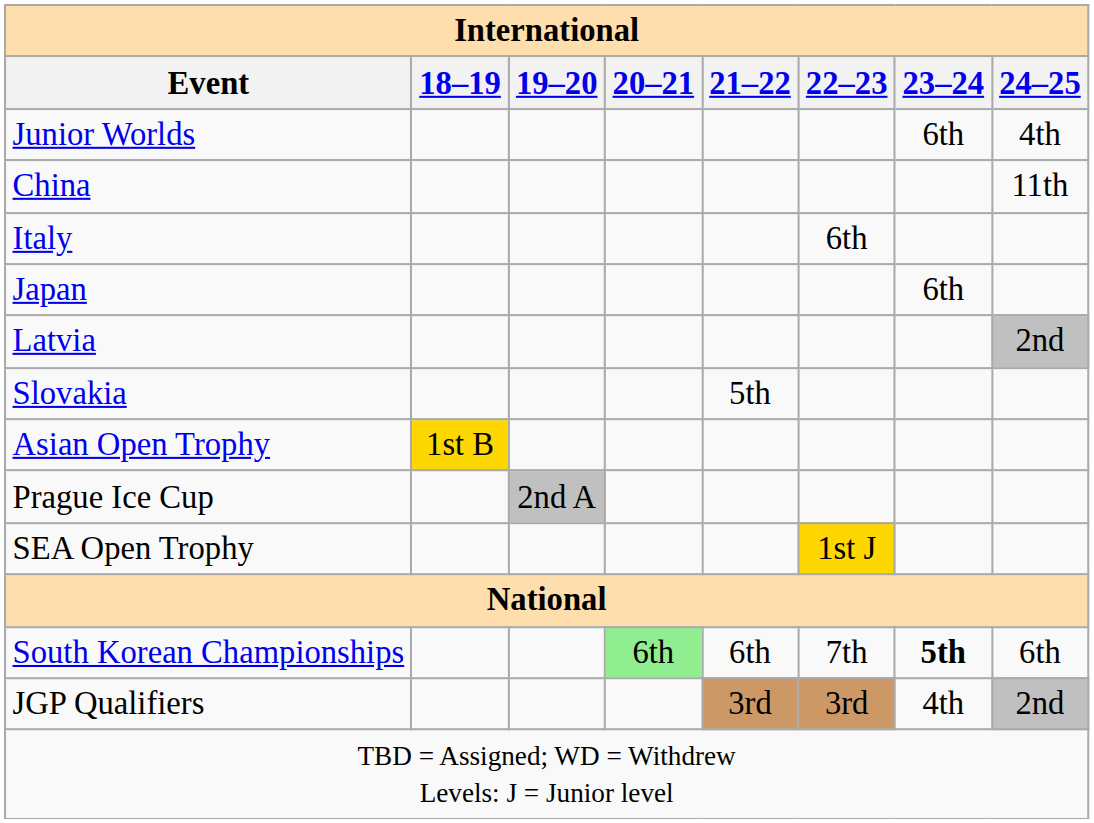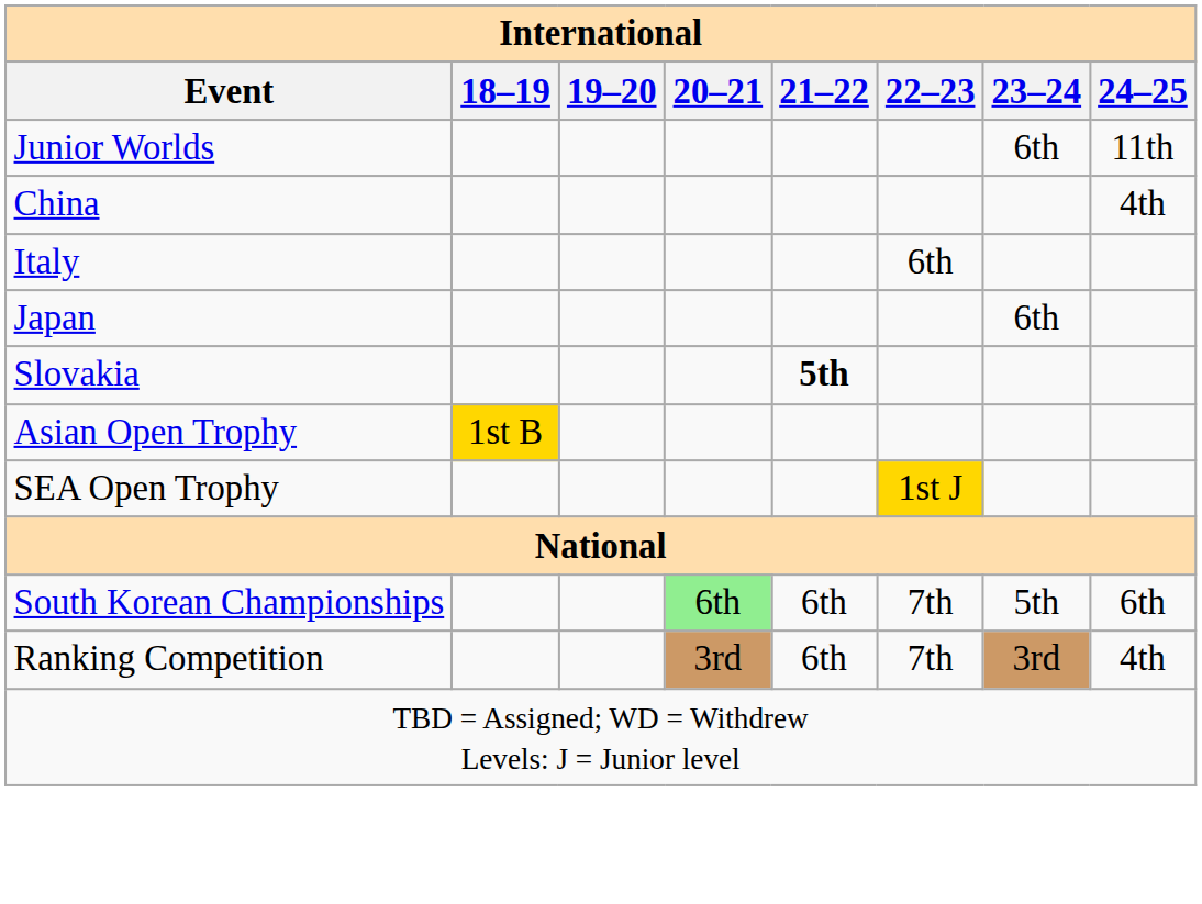 <table class="wikitable" style="text-align:center">
 <tr>
 <th colspan="8" style="background-color: #ffdead; " align="center">International</th>
 </tr>
 <tr>
 <th>Event</th>
 <th><a href='#'>18–19</a></th>
 <th><a href='#'>19–20</a></th>
 <th><a href='#'>20–21</a></th>
 <th><a href='#'>21–22</a></th>
 <th><a href='#'>22–23</a></th>
 <th><a href='#'>23–24</a></th>
 <th><a href='#'>24–25</a></th>
 </tr>
 <tr>
 <td align=left><a href='#'>Junior Worlds</a></td>
 <td></td>
 <td></td>
 <td></td>
 <td></td>
 <td></td>
 <td>6th</td>
-<td>4th</td>
+<td>11th</td>
 </tr>
 <tr>
 <td align=left> <a href='#'>China</a></td>
 <td></td>
 <td></td>
 <td></td>
 <td></td>
 <td></td>
 <td></td>
-<td>11th</td>
+<td>4th</td>
 </tr>
 <tr>
 <td align=left> <a href='#'>Italy</a></td>
 <td></td>
 <td></td>
 <td></td>
 <td></td>
 <td>6th</td>
 <td></td>
 <td></td>
 </tr>
 <tr>
 <td align=left> <a href='#'>Japan</a></td>
 <td></td>
 <td></td>
 <td></td>
 <td></td>
 <td></td>
 <td>6th</td>
 <td></td>
 </tr>
 <tr>
-<td align=left> <a href='#'>Latvia</a></td>
-<td></td>
-<td></td>
-<td></td>
-<td></td>
-<td></td>
-<td></td>
-<td bgcolor=silver>2nd</td>
-</tr>
-<tr>
 <td align=left> <a href='#'>Slovakia</a></td>
 <td></td>
 <td></td>
 <td></td>
-<td>5th</td>
+<td><strong>5th</strong></td>
 <td></td>
 <td></td>
 <td></td>
 </tr>
 <tr>
 <td align=left><a href='#'>Asian Open Trophy</a></td>
 <td bgcolor=gold>1st B</td>
 <td></td>
-<td></td>
-<td></td>
-<td></td>
-<td></td>
-<td></td>
-</tr>
-<tr>
-<td align=left>Prague Ice Cup</td>
-<td></td>
-<td bgcolor=silver>2nd A</td>
 <td></td>
 <td></td>
 <td></td>
 <td></td>
 <td></td>
 </tr>
 <tr>
 <td align=left>SEA Open Trophy</td>
 <td></td>
 <td></td>
 <td></td>
 <td></td>
 <td bgcolor=gold>1st J</td>
 <td></td>
 <td></td>
 </tr>
 <tr>
 <th colspan="8" style="background-color: #ffdead; " align="center">National</th>
 </tr>
 <tr>
 <td align="left"><a href='#'>South Korean Championships</a></td>
 <td></td>
 <td></td>
 <td style="background: lightgreen;">6th</td>
 <td>6th</td>
 <td>7th</td>
-<td><strong>5th</strong></td>
+<td>5th</td>
 <td>6th</td>
 </tr>
 <tr>
-<td align=left>JGP Qualifiers</td>
-<td></td>
+<td align=left>Ranking Competition</td>
 <td></td>
 <td></td>
 <td bgcolor=cc9966>3rd</td>
+<td>6th</td>
+<td>7th</td>
 <td bgcolor=cc9966>3rd</td>
 <td>4th</td>
-<td bgcolor=silver>2nd</td>
 </tr>
 <tr>
 <td colspan="8" align="center"><small> TBD = Assigned; WD = Withdrew<br> Levels: J = Junior level </small></td>
 </tr>
 </table>
